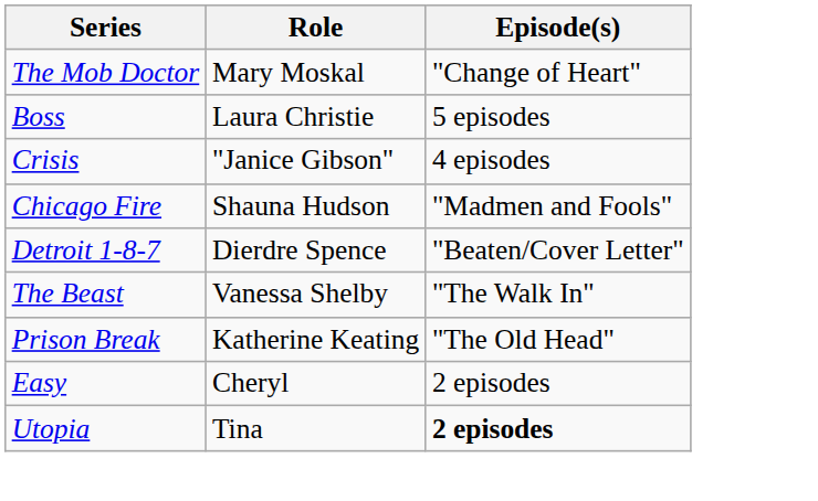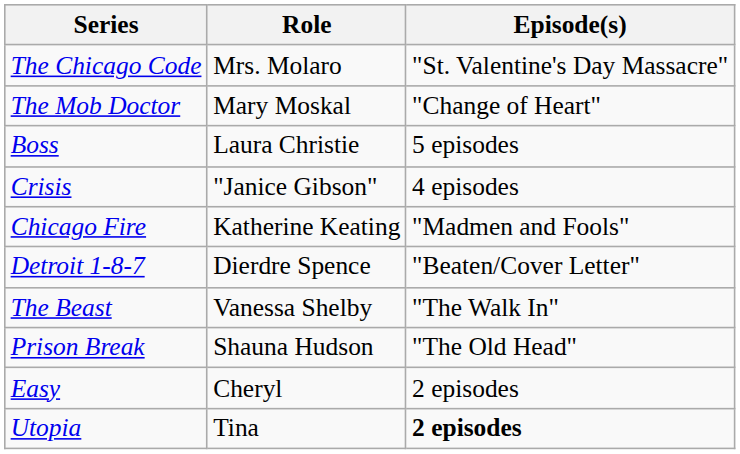 <table class="wikitable">
 <tr>
 <th>Series</th>
 <th>Role</th>
 <th>Episode(s)</th>
+</tr>
+<tr>
+<td><em><a href='#'>The Chicago Code</a></em></td>
+<td>Mrs. Molaro</td>
+<td>"St. Valentine's Day Massacre"</td>
 </tr>
 <tr>
 <td><em><a href='#'>The Mob Doctor</a></em></td>
 <td>Mary Moskal</td>
 <td>"Change of Heart"</td>
 </tr>
 <tr>
 <td><em><a href='#'>Boss</a></em></td>
 <td>Laura Christie</td>
 <td>5 episodes</td>
 </tr>
 <tr>
 <td><em><a href='#'>Crisis</a></em></td>
 <td>"Janice Gibson"</td>
 <td>4 episodes</td>
 </tr>
 <tr>
 <td><em><a href='#'>Chicago Fire</a></em></td>
-<td>Shauna Hudson</td>
+<td>Katherine Keating</td>
 <td>"Madmen and Fools"</td>
 </tr>
 <tr>
 <td><em><a href='#'>Detroit 1-8-7</a></em></td>
 <td>Dierdre Spence</td>
 <td>"Beaten/Cover Letter"</td>
 </tr>
 <tr>
 <td><em><a href='#'>The Beast</a></em></td>
 <td>Vanessa Shelby</td>
 <td>"The Walk In"</td>
 </tr>
 <tr>
 <td><em><a href='#'>Prison Break</a></em></td>
-<td>Katherine Keating</td>
+<td>Shauna Hudson</td>
 <td>"The Old Head"</td>
 </tr>
 <tr>
 <td><em><a href='#'>Easy</a></em></td>
 <td>Cheryl</td>
 <td>2 episodes</td>
 </tr>
 <tr>
 <td><em><a href='#'>Utopia</a></em></td>
 <td>Tina</td>
 <td><strong>2 episodes</strong></td>
 </tr>
 </table>
